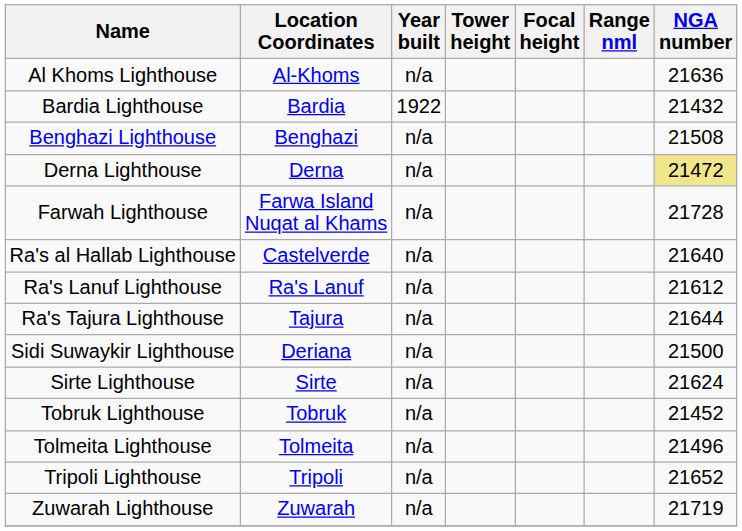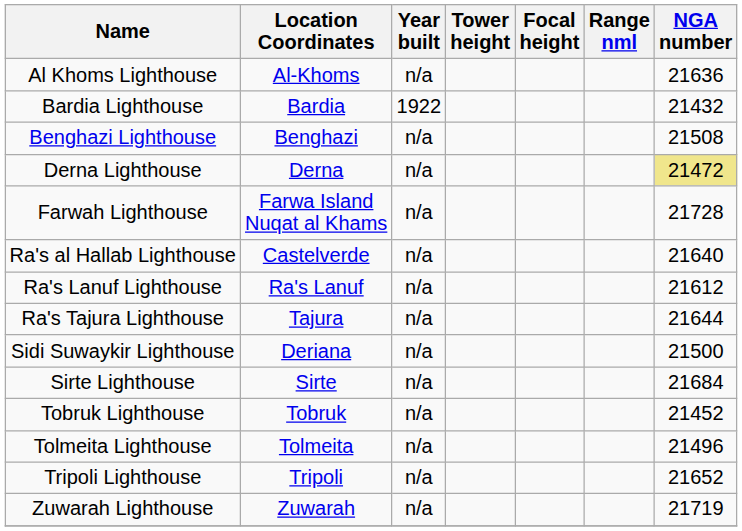 <table class="wikitable sortable" style="margin:auto;text-align:center">
 <tr bgcolor="#dfdfdf">
 <th>Name</th>
 <th>Location <br> Coordinates</th>
 <th data-sort-type="number">Year<br>built</th>
 <th data-sort-type="number">Tower<br>height</th>
 <th data-sort-type="number">Focal <br>height</th>
 <th data-sort-type="number">Range<br><a href='#'>nml</a></th>
 <th data-sort-type="number"><a href='#'>NGA</a><br>number</th>
 </tr>
 <tr ---->
 <td>Al Khoms Lighthouse</td>
 <td><a href='#'>Al-Khoms</a><br></td>
 <td align="center">n/a</td>
 <td align="center"></td>
 <td align="center"></td>
 <td align="center"></td>
 <td align="center">21636</td>
 </tr>
 <tr -->
 <td>Bardia Lighthouse</td>
 <td><a href='#'>Bardia</a><br></td>
 <td align="center">1922</td>
 <td align="center"></td>
 <td align="center"></td>
 <td align="center"></td>
 <td align="center">21432</td>
 </tr>
 <tr -->
 <td><a href='#'>Benghazi Lighthouse</a></td>
 <td><a href='#'>Benghazi</a><br></td>
 <td align="center">n/a</td>
 <td align="center"></td>
 <td align="center"></td>
 <td align="center"></td>
 <td align="center">21508</td>
 </tr>
 <tr -->
 <td>Derna Lighthouse</td>
 <td><a href='#'>Derna</a><br></td>
 <td align="center">n/a</td>
 <td align="center"></td>
 <td align="center"></td>
 <td align="center"></td>
 <td align="center" style="background: khaki;">21472</td>
 </tr>
 <tr -->
 <td>Farwah Lighthouse</td>
 <td><a href='#'>Farwa Island</a><br> <a href='#'>Nuqat al Khams</a><br></td>
 <td align="center">n/a</td>
 <td align="center"></td>
 <td align="center"></td>
 <td align="center"></td>
 <td align="center">21728</td>
 </tr>
 <tr -->
 <td>Ra's al Hallab Lighthouse</td>
 <td><a href='#'>Castelverde</a><br></td>
 <td align="center">n/a</td>
 <td align="center"></td>
 <td align="center"></td>
 <td align="center"></td>
 <td align="center">21640</td>
 </tr>
 <tr -->
 <td>Ra's Lanuf Lighthouse</td>
 <td><a href='#'>Ra's Lanuf</a><br></td>
 <td align="center">n/a</td>
 <td align="center"></td>
 <td align="center"></td>
 <td align="center"></td>
 <td align="center">21612</td>
 </tr>
 <tr -->
 <td>Ra's Tajura Lighthouse</td>
 <td><a href='#'>Tajura</a><br></td>
 <td align="center">n/a</td>
 <td align="center"></td>
 <td align="center"></td>
 <td align="center"></td>
 <td align="center">21644</td>
 </tr>
 <tr -->
 <td>Sidi Suwaykir Lighthouse</td>
 <td><a href='#'>Deriana</a><br></td>
 <td align="center">n/a</td>
 <td align="center"></td>
 <td align="center"></td>
 <td align="center"></td>
 <td align="center">21500</td>
 </tr>
 <tr -->
 <td>Sirte Lighthouse</td>
 <td><a href='#'>Sirte</a><br></td>
 <td align="center">n/a</td>
 <td align="center"></td>
 <td align="center"></td>
 <td align="center"></td>
-<td align="center">21624</td>
+<td align="center">21684</td>
 </tr>
 <tr -->
 <td>Tobruk Lighthouse</td>
 <td><a href='#'>Tobruk</a><br></td>
 <td align="center">n/a</td>
 <td align="center"></td>
 <td align="center"></td>
 <td align="center"></td>
 <td align="center">21452</td>
 </tr>
 <tr -->
 <td>Tolmeita Lighthouse</td>
 <td><a href='#'>Tolmeita</a><br></td>
 <td align="center">n/a</td>
 <td align="center"></td>
 <td align="center"></td>
 <td align="center"></td>
 <td align="center">21496</td>
 </tr>
 <tr -->
 <td>Tripoli Lighthouse</td>
 <td><a href='#'>Tripoli</a><br></td>
 <td align="center">n/a</td>
 <td align="center"></td>
 <td align="center"></td>
 <td align="center"></td>
 <td align="center">21652</td>
 </tr>
 <tr -->
 <td>Zuwarah Lighthouse</td>
 <td><a href='#'>Zuwarah</a><br></td>
 <td align="center">n/a</td>
 <td align="center"></td>
 <td align="center"></td>
 <td align="center"></td>
 <td align="center">21719</td>
 </tr>
 <tr -->
 </tr>
 </table>
